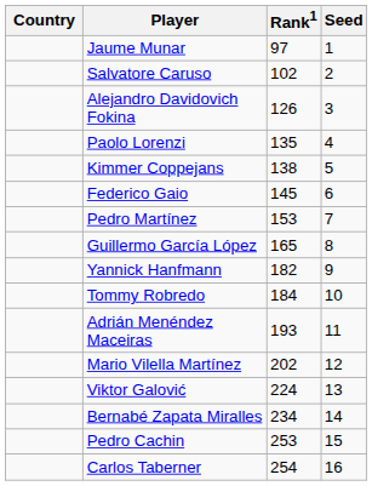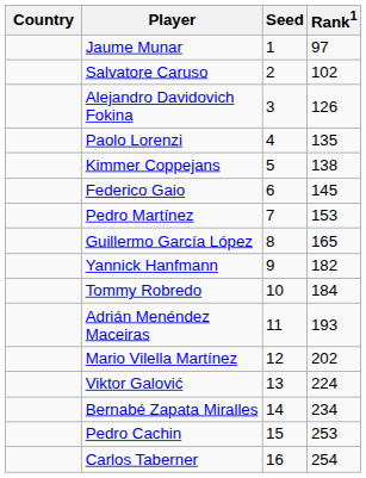 <table class="sortable wikitable">
 <tr>
 <th width="70">Country</th>
 <th width="175">Player</th>
+<th>Seed</th>
 <th>Rank<sup>1</sup></th>
-<th>Seed</th>
 </tr>
 <tr>
 <td></td>
 <td><a href='#'>Jaume Munar</a></td>
+<td>1</td>
 <td>97</td>
-<td>1</td>
 </tr>
 <tr>
 <td></td>
 <td><a href='#'>Salvatore Caruso</a></td>
+<td>2</td>
 <td>102</td>
-<td>2</td>
 </tr>
 <tr>
 <td></td>
 <td><a href='#'>Alejandro Davidovich Fokina</a></td>
+<td>3</td>
 <td>126</td>
-<td>3</td>
 </tr>
 <tr>
 <td></td>
 <td><a href='#'>Paolo Lorenzi</a></td>
+<td>4</td>
 <td>135</td>
-<td>4</td>
 </tr>
 <tr>
 <td></td>
 <td><a href='#'>Kimmer Coppejans</a></td>
+<td>5</td>
 <td>138</td>
-<td>5</td>
 </tr>
 <tr>
 <td></td>
 <td><a href='#'>Federico Gaio</a></td>
+<td>6</td>
 <td>145</td>
-<td>6</td>
 </tr>
 <tr>
 <td></td>
 <td><a href='#'>Pedro Martínez</a></td>
+<td>7</td>
 <td>153</td>
-<td>7</td>
 </tr>
 <tr>
 <td></td>
 <td><a href='#'>Guillermo García López</a></td>
+<td>8</td>
 <td>165</td>
-<td>8</td>
 </tr>
 <tr>
 <td></td>
 <td><a href='#'>Yannick Hanfmann</a></td>
+<td>9</td>
 <td>182</td>
-<td>9</td>
 </tr>
 <tr>
 <td></td>
 <td><a href='#'>Tommy Robredo</a></td>
+<td>10</td>
 <td>184</td>
-<td>10</td>
 </tr>
 <tr>
 <td></td>
 <td><a href='#'>Adrián Menéndez Maceiras</a></td>
+<td>11</td>
 <td>193</td>
-<td>11</td>
 </tr>
 <tr>
 <td></td>
 <td><a href='#'>Mario Vilella Martínez</a></td>
+<td>12</td>
 <td>202</td>
-<td>12</td>
 </tr>
 <tr>
 <td></td>
 <td><a href='#'>Viktor Galović</a></td>
+<td>13</td>
 <td>224</td>
-<td>13</td>
 </tr>
 <tr>
 <td></td>
 <td><a href='#'>Bernabé Zapata Miralles</a></td>
+<td>14</td>
 <td>234</td>
-<td>14</td>
 </tr>
 <tr>
 <td></td>
 <td><a href='#'>Pedro Cachin</a></td>
+<td>15</td>
 <td>253</td>
-<td>15</td>
 </tr>
 <tr>
 <td></td>
 <td><a href='#'>Carlos Taberner</a></td>
+<td>16</td>
 <td>254</td>
-<td>16</td>
 </tr>
 </table>
